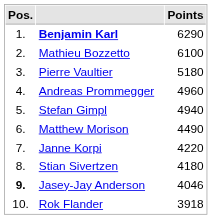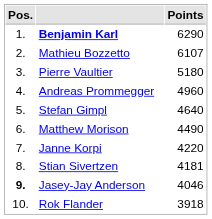 <table cellspacing="1" cellpadding="3" style="border:1px solid #AAAAAA;font-size:90%">
 <tr bgcolor="#E4E4E4">
 <th style="border-bottom:1px solid #AAAAAA" width=10>Pos.</th>
 <th style="border-bottom:1px solid #AAAAAA" width=150></th>
 <th style="border-bottom:1px solid #AAAAAA" width=20>Points</th>
 </tr>
 <tr>
 <td align="center">1.</td>
 <td> <strong><a href='#'>Benjamin Karl</a></strong></td>
 <td align="right">6290</td>
 </tr>
 <tr>
 <td align="center">2.</td>
 <td> <a href='#'>Mathieu Bozzetto</a></td>
-<td align="right">6100</td>
+<td align="right">6107</td>
 </tr>
 <tr>
 <td align="center">3.</td>
 <td> <a href='#'>Pierre Vaultier</a></td>
 <td align="right">5180</td>
 </tr>
 <tr>
 <td align="center">4.</td>
 <td> <a href='#'>Andreas Prommegger</a></td>
 <td align="right">4960</td>
 </tr>
 <tr>
 <td align="center">5.</td>
 <td> <a href='#'>Stefan Gimpl</a></td>
-<td align="right">4940</td>
+<td align="right">4640</td>
 </tr>
 <tr>
 <td align="center">6.</td>
 <td> <a href='#'>Matthew Morison</a></td>
 <td align="right">4490</td>
 </tr>
 <tr>
 <td align="center">7.</td>
 <td> <a href='#'>Janne Korpi</a></td>
 <td align="right">4220</td>
 </tr>
 <tr>
 <td align="center">8.</td>
 <td> <a href='#'>Stian Sivertzen</a></td>
-<td align="right">4180</td>
+<td align="right">4181</td>
 </tr>
 <tr>
 <td align="center"><strong>9.</strong></td>
 <td> <a href='#'>Jasey-Jay Anderson</a></td>
 <td align="right">4046</td>
 </tr>
 <tr>
 <td align="center">10.</td>
 <td> <a href='#'>Rok Flander</a></td>
 <td align="right">3918</td>
 </tr>
 </table>
